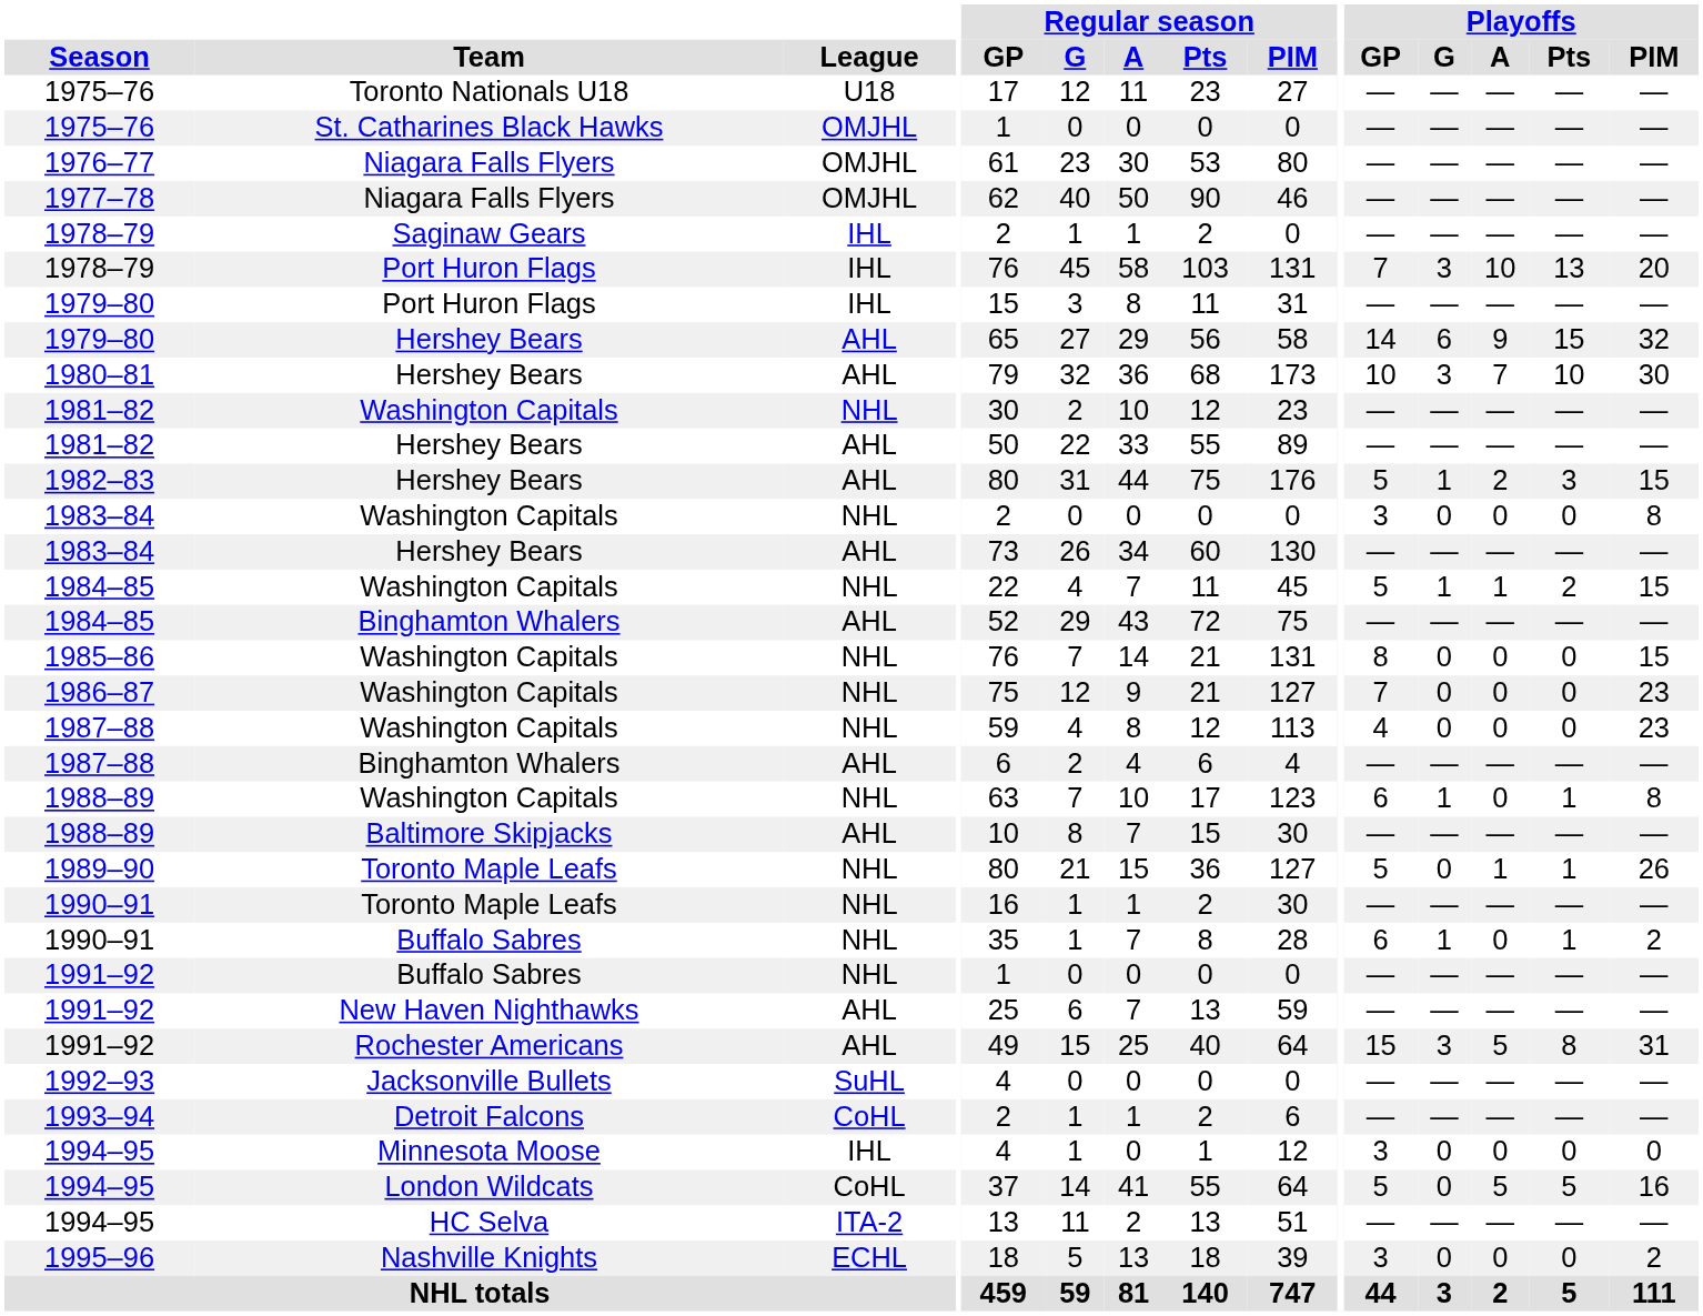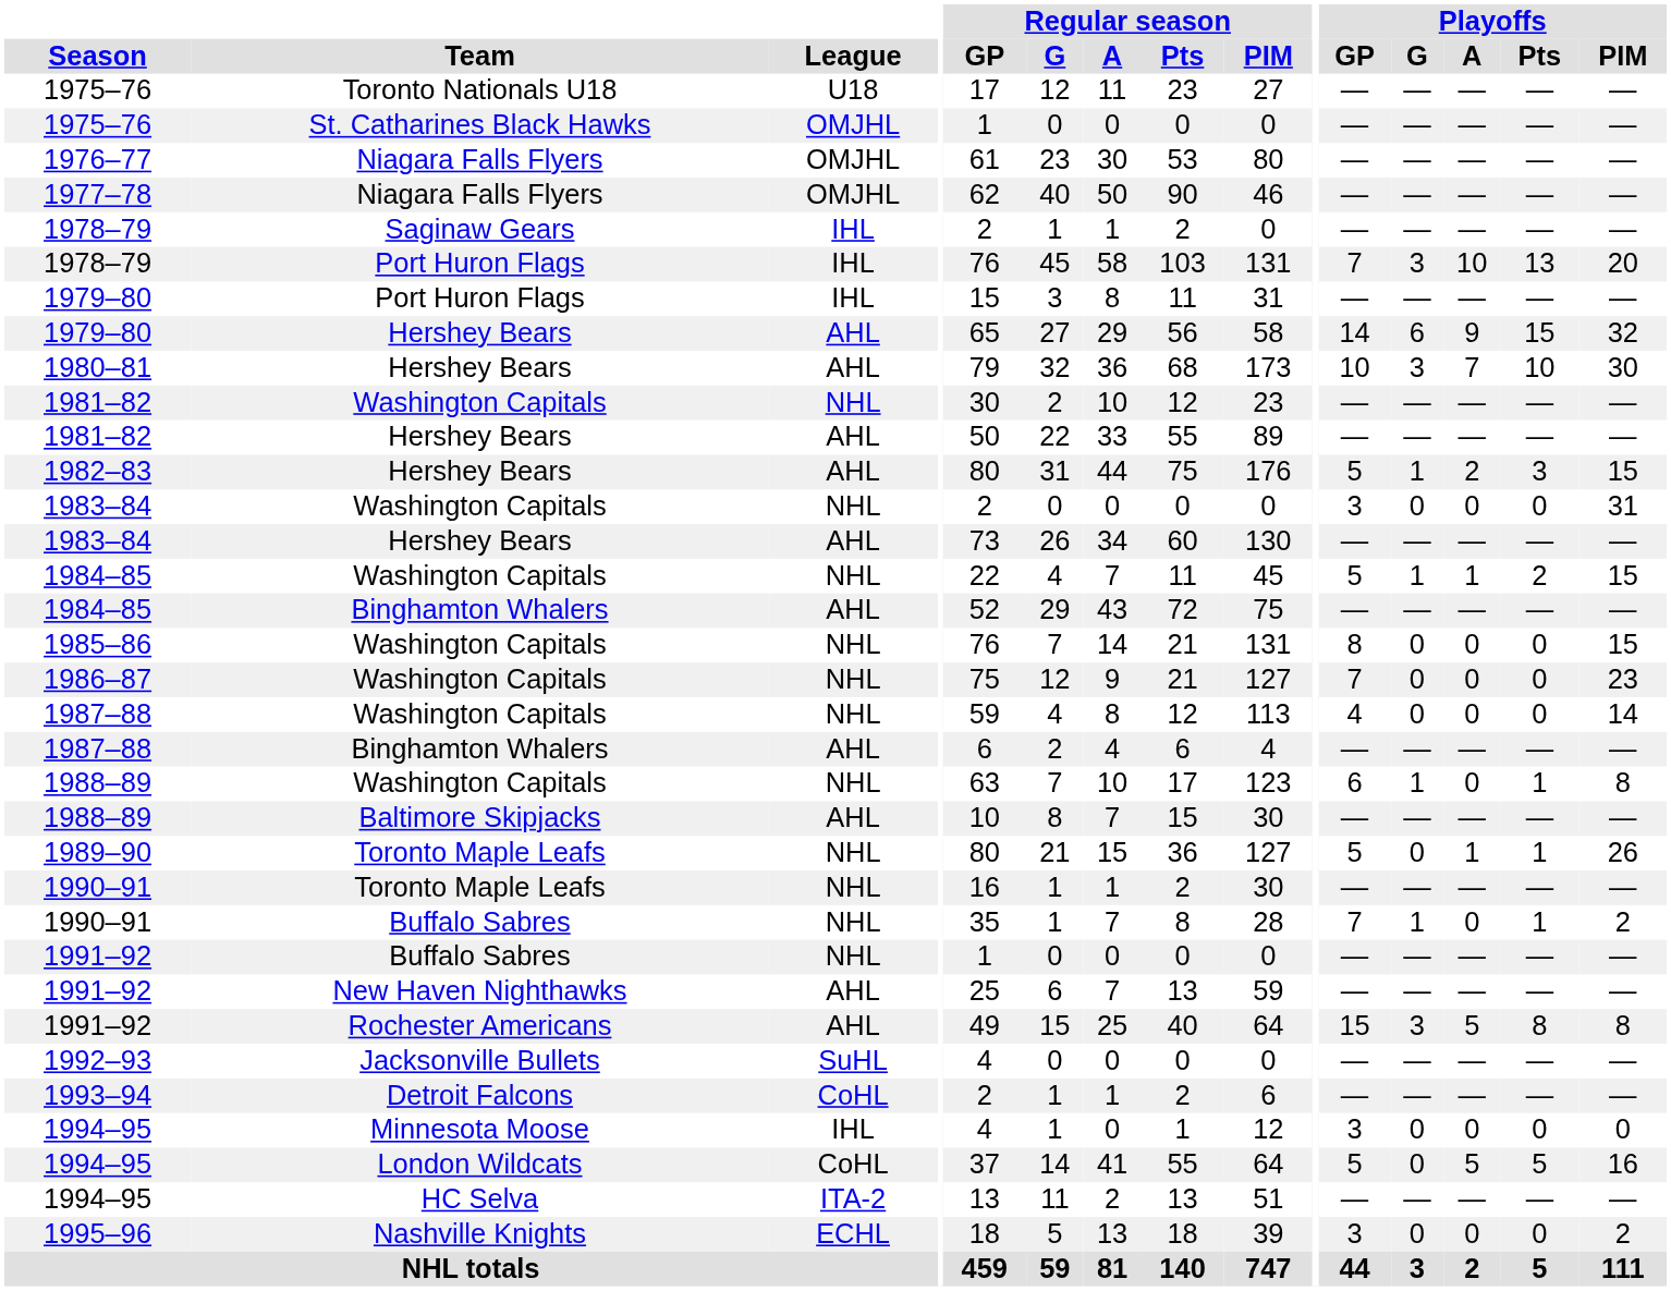 <table border="0" cellpadding="1" cellspacing="0" style="text-align:center; width:60em">
 <tr bgcolor="#e0e0e0">
 <th colspan="3" bgcolor="#ffffff"></th>
 <th rowspan="100" bgcolor="#ffffff"></th>
 <th colspan="5"><a href='#'>Regular season</a></th>
 <th rowspan="100" bgcolor="#ffffff"></th>
 <th colspan="5"><a href='#'>Playoffs</a></th>
 </tr>
 <tr bgcolor="#e0e0e0">
 <th><a href='#'>Season</a></th>
 <th>Team</th>
 <th>League</th>
 <th>GP</th>
 <th><a href='#'>G</a></th>
 <th><a href='#'>A</a></th>
 <th><a href='#'>Pts</a></th>
 <th><a href='#'>PIM</a></th>
 <th>GP</th>
 <th>G</th>
 <th>A</th>
 <th>Pts</th>
 <th>PIM</th>
 </tr>
 <tr>
 <td>1975–76</td>
 <td>Toronto Nationals U18</td>
 <td>U18</td>
 <td>17</td>
 <td>12</td>
 <td>11</td>
 <td>23</td>
 <td>27</td>
 <td>—</td>
 <td>—</td>
 <td>—</td>
 <td>—</td>
 <td>—</td>
 </tr>
 <tr bgcolor="#f0f0f0">
 <td><a href='#'>1975–76</a></td>
 <td><a href='#'>St. Catharines Black Hawks</a></td>
 <td><a href='#'>OMJHL</a></td>
 <td>1</td>
 <td>0</td>
 <td>0</td>
 <td>0</td>
 <td>0</td>
 <td>—</td>
 <td>—</td>
 <td>—</td>
 <td>—</td>
 <td>—</td>
 </tr>
 <tr>
 <td><a href='#'>1976–77</a></td>
 <td><a href='#'>Niagara Falls Flyers</a></td>
 <td>OMJHL</td>
 <td>61</td>
 <td>23</td>
 <td>30</td>
 <td>53</td>
 <td>80</td>
 <td>—</td>
 <td>—</td>
 <td>—</td>
 <td>—</td>
 <td>—</td>
 </tr>
 <tr bgcolor="#f0f0f0">
 <td><a href='#'>1977–78</a></td>
 <td>Niagara Falls Flyers</td>
 <td>OMJHL</td>
 <td>62</td>
 <td>40</td>
 <td>50</td>
 <td>90</td>
 <td>46</td>
 <td>—</td>
 <td>—</td>
 <td>—</td>
 <td>—</td>
 <td>—</td>
 </tr>
 <tr>
 <td><a href='#'>1978–79</a></td>
 <td><a href='#'>Saginaw Gears</a></td>
 <td><a href='#'>IHL</a></td>
 <td>2</td>
 <td>1</td>
 <td>1</td>
 <td>2</td>
 <td>0</td>
 <td>—</td>
 <td>—</td>
 <td>—</td>
 <td>—</td>
 <td>—</td>
 </tr>
 <tr bgcolor="#f0f0f0">
 <td>1978–79</td>
 <td><a href='#'>Port Huron Flags</a></td>
 <td>IHL</td>
 <td>76</td>
 <td>45</td>
 <td>58</td>
 <td>103</td>
 <td>131</td>
 <td>7</td>
 <td>3</td>
 <td>10</td>
 <td>13</td>
 <td>20</td>
 </tr>
 <tr>
 <td><a href='#'>1979–80</a></td>
 <td>Port Huron Flags</td>
 <td>IHL</td>
 <td>15</td>
 <td>3</td>
 <td>8</td>
 <td>11</td>
 <td>31</td>
 <td>—</td>
 <td>—</td>
 <td>—</td>
 <td>—</td>
 <td>—</td>
 </tr>
 <tr bgcolor="#f0f0f0">
 <td><a href='#'>1979–80</a></td>
 <td><a href='#'>Hershey Bears</a></td>
 <td><a href='#'>AHL</a></td>
 <td>65</td>
 <td>27</td>
 <td>29</td>
 <td>56</td>
 <td>58</td>
 <td>14</td>
 <td>6</td>
 <td>9</td>
 <td>15</td>
 <td>32</td>
 </tr>
 <tr>
 <td><a href='#'>1980–81</a></td>
 <td>Hershey Bears</td>
 <td>AHL</td>
 <td>79</td>
 <td>32</td>
 <td>36</td>
 <td>68</td>
 <td>173</td>
 <td>10</td>
 <td>3</td>
 <td>7</td>
 <td>10</td>
 <td>30</td>
 </tr>
 <tr bgcolor="#f0f0f0">
 <td><a href='#'>1981–82</a></td>
 <td><a href='#'>Washington Capitals</a></td>
 <td><a href='#'>NHL</a></td>
 <td>30</td>
 <td>2</td>
 <td>10</td>
 <td>12</td>
 <td>23</td>
 <td>—</td>
 <td>—</td>
 <td>—</td>
 <td>—</td>
 <td>—</td>
 </tr>
 <tr>
 <td><a href='#'>1981–82</a></td>
 <td>Hershey Bears</td>
 <td>AHL</td>
 <td>50</td>
 <td>22</td>
 <td>33</td>
 <td>55</td>
 <td>89</td>
 <td>—</td>
 <td>—</td>
 <td>—</td>
 <td>—</td>
 <td>—</td>
 </tr>
 <tr bgcolor="#f0f0f0">
 <td><a href='#'>1982–83</a></td>
 <td>Hershey Bears</td>
 <td>AHL</td>
 <td>80</td>
 <td>31</td>
 <td>44</td>
 <td>75</td>
 <td>176</td>
 <td>5</td>
 <td>1</td>
 <td>2</td>
 <td>3</td>
 <td>15</td>
 </tr>
 <tr>
 <td><a href='#'>1983–84</a></td>
 <td>Washington Capitals</td>
 <td>NHL</td>
 <td>2</td>
 <td>0</td>
 <td>0</td>
 <td>0</td>
 <td>0</td>
 <td>3</td>
 <td>0</td>
 <td>0</td>
 <td>0</td>
-<td>8</td>
+<td>31</td>
 </tr>
 <tr bgcolor="#f0f0f0">
 <td><a href='#'>1983–84</a></td>
 <td>Hershey Bears</td>
 <td>AHL</td>
 <td>73</td>
 <td>26</td>
 <td>34</td>
 <td>60</td>
 <td>130</td>
 <td>—</td>
 <td>—</td>
 <td>—</td>
 <td>—</td>
 <td>—</td>
 </tr>
 <tr>
 <td><a href='#'>1984–85</a></td>
 <td>Washington Capitals</td>
 <td>NHL</td>
 <td>22</td>
 <td>4</td>
 <td>7</td>
 <td>11</td>
 <td>45</td>
 <td>5</td>
 <td>1</td>
 <td>1</td>
 <td>2</td>
 <td>15</td>
 </tr>
 <tr bgcolor="#f0f0f0">
 <td><a href='#'>1984–85</a></td>
 <td><a href='#'>Binghamton Whalers</a></td>
 <td>AHL</td>
 <td>52</td>
 <td>29</td>
 <td>43</td>
 <td>72</td>
 <td>75</td>
 <td>—</td>
 <td>—</td>
 <td>—</td>
 <td>—</td>
 <td>—</td>
 </tr>
 <tr>
 <td><a href='#'>1985–86</a></td>
 <td>Washington Capitals</td>
 <td>NHL</td>
 <td>76</td>
 <td>7</td>
 <td>14</td>
 <td>21</td>
 <td>131</td>
 <td>8</td>
 <td>0</td>
 <td>0</td>
 <td>0</td>
 <td>15</td>
 </tr>
 <tr bgcolor="#f0f0f0">
 <td><a href='#'>1986–87</a></td>
 <td>Washington Capitals</td>
 <td>NHL</td>
 <td>75</td>
 <td>12</td>
 <td>9</td>
 <td>21</td>
 <td>127</td>
 <td>7</td>
 <td>0</td>
 <td>0</td>
 <td>0</td>
 <td>23</td>
 </tr>
 <tr>
 <td><a href='#'>1987–88</a></td>
 <td>Washington Capitals</td>
 <td>NHL</td>
 <td>59</td>
 <td>4</td>
 <td>8</td>
 <td>12</td>
 <td>113</td>
 <td>4</td>
 <td>0</td>
 <td>0</td>
 <td>0</td>
-<td>23</td>
+<td>14</td>
 </tr>
 <tr bgcolor="#f0f0f0">
 <td><a href='#'>1987–88</a></td>
 <td>Binghamton Whalers</td>
 <td>AHL</td>
 <td>6</td>
 <td>2</td>
 <td>4</td>
 <td>6</td>
 <td>4</td>
 <td>—</td>
 <td>—</td>
 <td>—</td>
 <td>—</td>
 <td>—</td>
 </tr>
 <tr>
 <td><a href='#'>1988–89</a></td>
 <td>Washington Capitals</td>
 <td>NHL</td>
 <td>63</td>
 <td>7</td>
 <td>10</td>
 <td>17</td>
 <td>123</td>
 <td>6</td>
 <td>1</td>
 <td>0</td>
 <td>1</td>
 <td>8</td>
 </tr>
 <tr bgcolor="#f0f0f0">
 <td><a href='#'>1988–89</a></td>
 <td><a href='#'>Baltimore Skipjacks</a></td>
 <td>AHL</td>
 <td>10</td>
 <td>8</td>
 <td>7</td>
 <td>15</td>
 <td>30</td>
 <td>—</td>
 <td>—</td>
 <td>—</td>
 <td>—</td>
 <td>—</td>
 </tr>
 <tr>
 <td><a href='#'>1989–90</a></td>
 <td><a href='#'>Toronto Maple Leafs</a></td>
 <td>NHL</td>
 <td>80</td>
 <td>21</td>
 <td>15</td>
 <td>36</td>
 <td>127</td>
 <td>5</td>
 <td>0</td>
 <td>1</td>
 <td>1</td>
 <td>26</td>
 </tr>
 <tr bgcolor="#f0f0f0">
 <td><a href='#'>1990–91</a></td>
 <td>Toronto Maple Leafs</td>
 <td>NHL</td>
 <td>16</td>
 <td>1</td>
 <td>1</td>
 <td>2</td>
 <td>30</td>
 <td>—</td>
 <td>—</td>
 <td>—</td>
 <td>—</td>
 <td>—</td>
 </tr>
 <tr>
 <td>1990–91</td>
 <td><a href='#'>Buffalo Sabres</a></td>
 <td>NHL</td>
 <td>35</td>
 <td>1</td>
 <td>7</td>
 <td>8</td>
 <td>28</td>
-<td>6</td>
+<td>7</td>
 <td>1</td>
 <td>0</td>
 <td>1</td>
 <td>2</td>
 </tr>
 <tr bgcolor="#f0f0f0">
 <td><a href='#'>1991–92</a></td>
 <td>Buffalo Sabres</td>
 <td>NHL</td>
 <td>1</td>
 <td>0</td>
 <td>0</td>
 <td>0</td>
 <td>0</td>
 <td>—</td>
 <td>—</td>
 <td>—</td>
 <td>—</td>
 <td>—</td>
 </tr>
 <tr>
 <td><a href='#'>1991–92</a></td>
 <td><a href='#'>New Haven Nighthawks</a></td>
 <td>AHL</td>
 <td>25</td>
 <td>6</td>
 <td>7</td>
 <td>13</td>
 <td>59</td>
 <td>—</td>
 <td>—</td>
 <td>—</td>
 <td>—</td>
 <td>—</td>
 </tr>
 <tr bgcolor="#f0f0f0">
 <td>1991–92</td>
 <td><a href='#'>Rochester Americans</a></td>
 <td>AHL</td>
 <td>49</td>
 <td>15</td>
 <td>25</td>
 <td>40</td>
 <td>64</td>
 <td>15</td>
 <td>3</td>
 <td>5</td>
 <td>8</td>
-<td>31</td>
+<td>8</td>
 </tr>
 <tr>
 <td><a href='#'>1992–93</a></td>
 <td><a href='#'>Jacksonville Bullets</a></td>
 <td><a href='#'>SuHL</a></td>
 <td>4</td>
 <td>0</td>
 <td>0</td>
 <td>0</td>
 <td>0</td>
 <td>—</td>
 <td>—</td>
 <td>—</td>
 <td>—</td>
 <td>—</td>
 </tr>
 <tr bgcolor="#f0f0f0">
 <td><a href='#'>1993–94</a></td>
 <td><a href='#'>Detroit Falcons</a></td>
 <td><a href='#'>CoHL</a></td>
 <td>2</td>
 <td>1</td>
 <td>1</td>
 <td>2</td>
 <td>6</td>
 <td>—</td>
 <td>—</td>
 <td>—</td>
 <td>—</td>
 <td>—</td>
 </tr>
 <tr>
 <td><a href='#'>1994–95</a></td>
 <td><a href='#'>Minnesota Moose</a></td>
 <td>IHL</td>
 <td>4</td>
 <td>1</td>
 <td>0</td>
 <td>1</td>
 <td>12</td>
 <td>3</td>
 <td>0</td>
 <td>0</td>
 <td>0</td>
 <td>0</td>
 </tr>
 <tr bgcolor="#f0f0f0">
 <td><a href='#'>1994–95</a></td>
 <td><a href='#'>London Wildcats</a></td>
 <td>CoHL</td>
 <td>37</td>
 <td>14</td>
 <td>41</td>
 <td>55</td>
 <td>64</td>
 <td>5</td>
 <td>0</td>
 <td>5</td>
 <td>5</td>
 <td>16</td>
 </tr>
 <tr>
 <td>1994–95</td>
 <td><a href='#'>HC Selva</a></td>
 <td><a href='#'>ITA-2</a></td>
 <td>13</td>
 <td>11</td>
 <td>2</td>
 <td>13</td>
 <td>51</td>
 <td>—</td>
 <td>—</td>
 <td>—</td>
 <td>—</td>
 <td>—</td>
 </tr>
 <tr bgcolor="#f0f0f0">
 <td><a href='#'>1995–96</a></td>
 <td><a href='#'>Nashville Knights</a></td>
 <td><a href='#'>ECHL</a></td>
 <td>18</td>
 <td>5</td>
 <td>13</td>
 <td>18</td>
 <td>39</td>
 <td>3</td>
 <td>0</td>
 <td>0</td>
 <td>0</td>
 <td>2</td>
 </tr>
 <tr bgcolor="#e0e0e0">
 <th colspan="3">NHL totals</th>
 <th>459</th>
 <th>59</th>
 <th>81</th>
 <th>140</th>
 <th>747</th>
 <th>44</th>
 <th>3</th>
 <th>2</th>
 <th>5</th>
 <th>111</th>
 </tr>
 </table>
